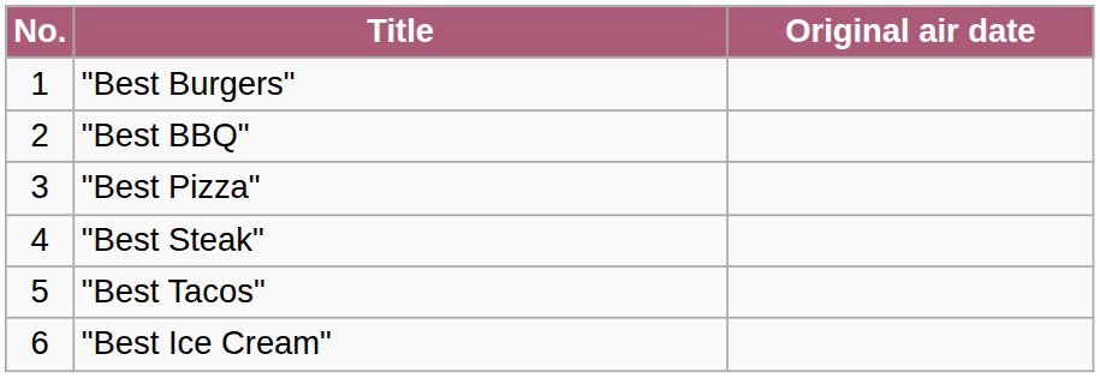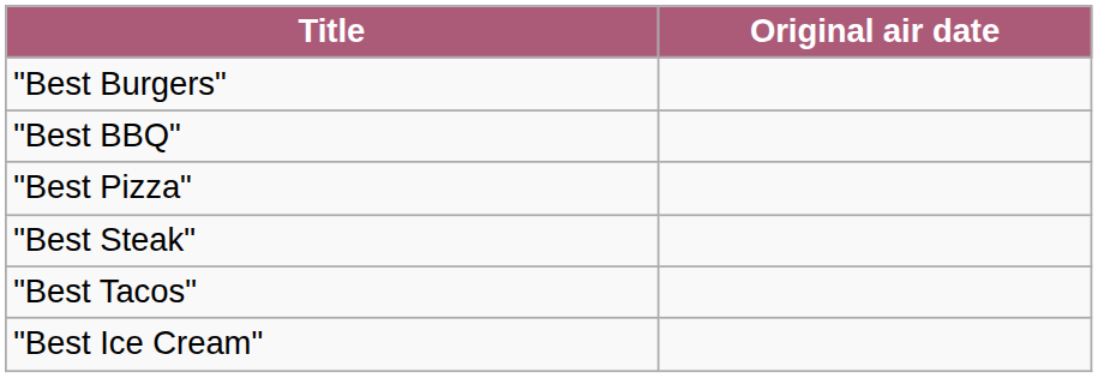 <table class="wikitable plainrowheaders" style="width:60%;">
 <tr>
-<th style="background-color: #ab5b78; color: #FFFFFF;" width=5%>No.</th>
 <th style="background-color: #ab5b78; color: #FFFFFF;" width=60%>Title</th>
 <th style="background-color: #ab5b78; color: #FFFFFF;">Original air date</th>
 </tr>
 <tr>
-<td align=center>1</td>
 <td>"Best Burgers"</td>
 <td align=center></td>
 </tr>
 <tr>
-<td align=center>2</td>
 <td>"Best BBQ"</td>
 <td align=center></td>
 </tr>
 <tr>
-<td align=center>3</td>
 <td>"Best Pizza"</td>
 <td align=center></td>
 </tr>
 <tr>
-<td align=center>4</td>
 <td>"Best Steak"</td>
 <td align=center></td>
 </tr>
 <tr>
-<td align=center>5</td>
 <td>"Best Tacos"</td>
 <td align=center></td>
 </tr>
 <tr>
-<td align=center>6</td>
 <td>"Best Ice Cream"</td>
 <td align=center></td>
 </tr>
 </table>
